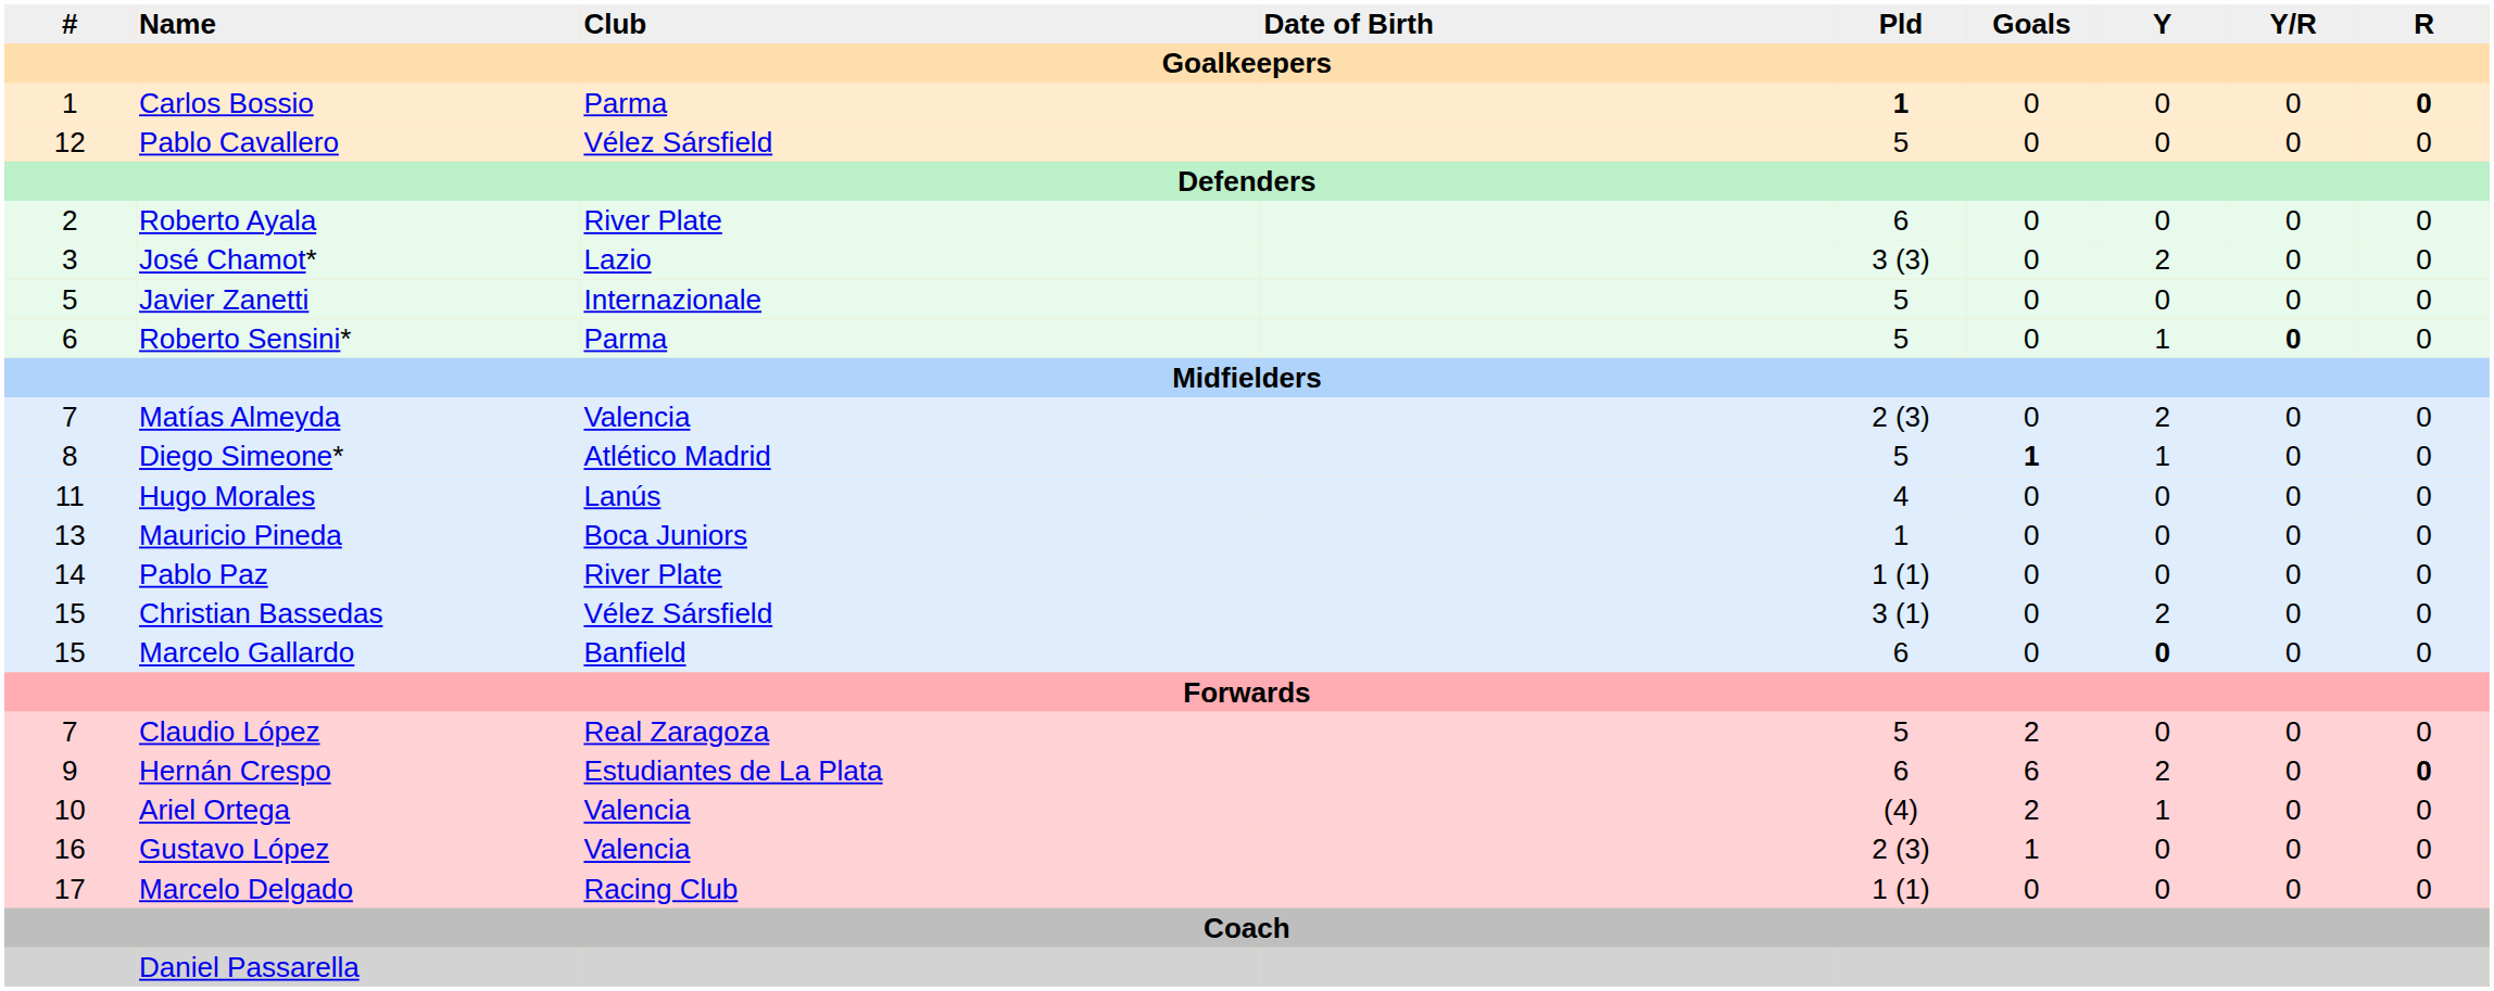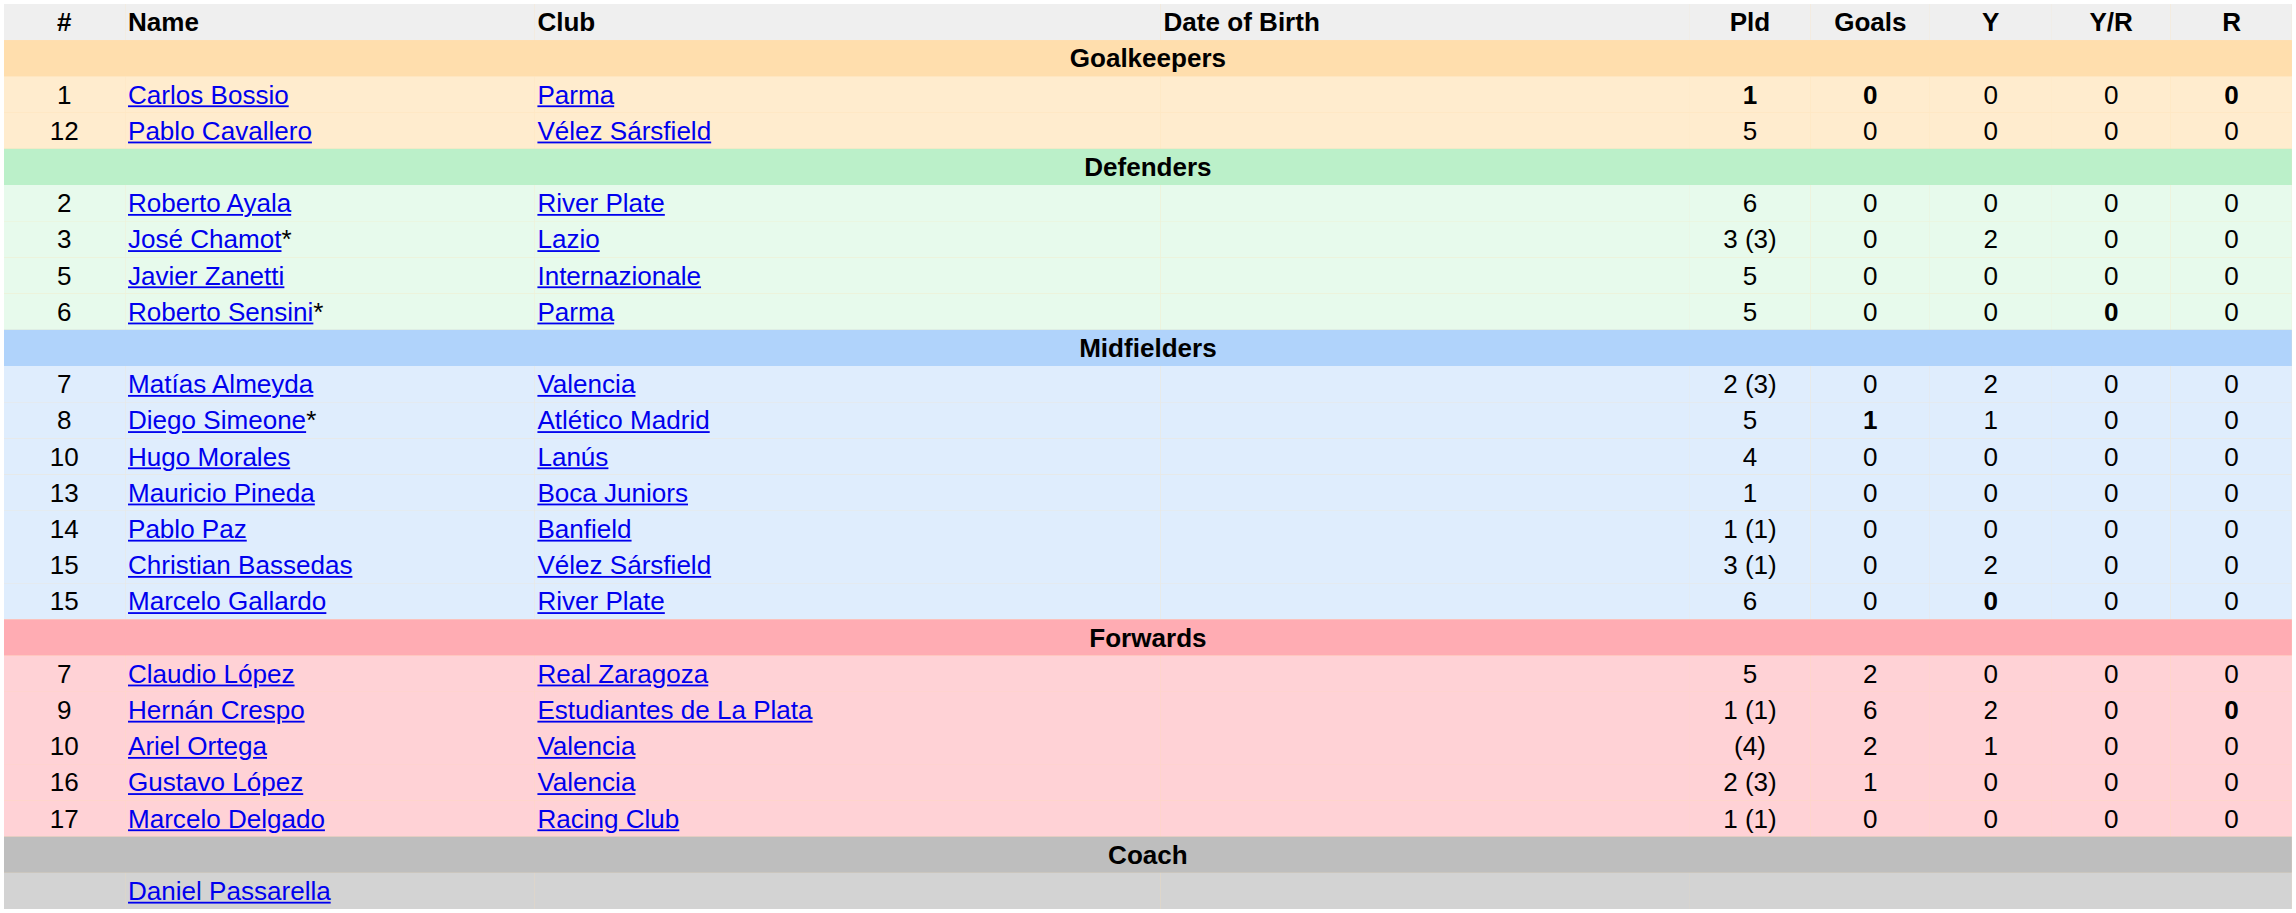 <table border="0" cellpadding="2" cellspacing="0" style="background:#ffdead; text-align:center; font-size:90%; width:100%">
 <tr bgcolor=#efefef>
 <th width=5%>#</th>
 <th width=17% align=left>Name</th>
 <th width=26% align=left>Club</th>
 <th width=22% align=left>Date of Birth</th>
 <th width=5%>Pld</th>
 <th width=5%>Goals</th>
 <th width=5%>Y<br></th>
 <th width=5%>Y/R<br></th>
 <th width=5%>R<br></th>
 </tr>
 <tr>
 <th colspan=9 bgcolor=#FFDEAD>Goalkeepers</th>
 </tr>
 <tr bgcolor=#ffecce>
 <td>1</td>
 <td align=left><a href='#'>Carlos Bossio</a></td>
 <td align=left> <a href='#'>Parma</a></td>
 <td align=left></td>
 <td><strong>1</strong></td>
-<td>0</td>
+<td><strong>0</strong></td>
 <td>0</td>
 <td>0</td>
 <td><strong>0</strong></td>
 </tr>
 <tr bgcolor=#ffecce>
 <td>12</td>
 <td align=left><a href='#'>Pablo Cavallero</a></td>
 <td align=left> <a href='#'>Vélez Sársfield</a></td>
 <td align=left></td>
 <td>5</td>
 <td>0</td>
 <td>0</td>
 <td>0</td>
 <td>0</td>
 </tr>
 <tr>
 <th colspan=9 bgcolor=#BBF0C9>Defenders</th>
 </tr>
 <tr bgcolor=#e7faec>
 <td>2</td>
 <td align=left><a href='#'>Roberto Ayala</a></td>
 <td align=left> <a href='#'>River Plate</a></td>
 <td align=left></td>
 <td>6</td>
 <td>0</td>
 <td>0</td>
 <td>0</td>
 <td>0</td>
 </tr>
 <tr bgcolor=#e7faec>
 <td>3</td>
 <td align=left><a href='#'>José Chamot</a>*</td>
 <td align=left> <a href='#'>Lazio</a></td>
 <td align=left></td>
 <td>3 (3)</td>
 <td>0</td>
 <td>2</td>
 <td>0</td>
 <td>0</td>
 </tr>
 <tr bgcolor=#e7faec>
 <td>5</td>
 <td align=left><a href='#'>Javier Zanetti</a></td>
 <td align=left> <a href='#'>Internazionale</a></td>
 <td align=left></td>
 <td>5</td>
 <td>0</td>
 <td>0</td>
 <td>0</td>
 <td>0</td>
 </tr>
 <tr bgcolor=#e7faec>
 <td>6</td>
 <td align=left><a href='#'>Roberto Sensini</a>*</td>
 <td align=left> <a href='#'>Parma</a></td>
 <td align=left></td>
 <td>5</td>
 <td>0</td>
-<td>1</td>
+<td>0</td>
 <td><strong>0</strong></td>
 <td>0</td>
 </tr>
 <tr>
 <th colspan=9 bgcolor=#B0D3FB>Midfielders</th>
 </tr>
 <tr bgcolor=#dfedfd>
 <td>7</td>
 <td align=left><a href='#'>Matías Almeyda</a></td>
 <td align=left> <a href='#'>Valencia</a></td>
 <td align=left></td>
 <td>2 (3)</td>
 <td>0</td>
 <td>2</td>
 <td>0</td>
 <td>0</td>
 </tr>
 <tr bgcolor=#dfedfd>
 <td>8</td>
 <td align=left><a href='#'>Diego Simeone</a>*</td>
 <td align=left> <a href='#'>Atlético Madrid</a></td>
 <td align=left></td>
 <td>5</td>
 <td><strong>1</strong></td>
 <td>1</td>
 <td>0</td>
 <td>0</td>
 </tr>
 <tr bgcolor=#dfedfd>
-<td>11</td>
+<td>10</td>
 <td align=left><a href='#'>Hugo Morales</a></td>
 <td align=left> <a href='#'>Lanús</a></td>
 <td align=left></td>
 <td>4</td>
 <td>0</td>
 <td>0</td>
 <td>0</td>
 <td>0</td>
 </tr>
 <tr bgcolor=#dfedfd>
 <td>13</td>
 <td align=left><a href='#'>Mauricio Pineda</a></td>
 <td align=left> <a href='#'>Boca Juniors</a></td>
 <td align=left></td>
 <td>1</td>
 <td>0</td>
 <td>0</td>
 <td>0</td>
 <td>0</td>
 </tr>
 <tr bgcolor=#dfedfd>
 <td>14</td>
 <td align=left><a href='#'>Pablo Paz</a></td>
-<td align=left> <a href='#'>River Plate</a></td>
+<td align=left> <a href='#'>Banfield</a></td>
 <td align=left></td>
 <td>1 (1)</td>
 <td>0</td>
 <td>0</td>
 <td>0</td>
 <td>0</td>
 </tr>
 <tr bgcolor=#dfedfd>
 <td>15</td>
 <td align=left><a href='#'>Christian Bassedas</a></td>
 <td align=left> <a href='#'>Vélez Sársfield</a></td>
 <td align=left></td>
 <td>3 (1)</td>
 <td>0</td>
 <td>2</td>
 <td>0</td>
 <td>0</td>
 </tr>
 <tr bgcolor=#dfedfd>
 <td>15</td>
 <td align=left><a href='#'>Marcelo Gallardo</a></td>
-<td align=left> <a href='#'>Banfield</a></td>
+<td align=left> <a href='#'>River Plate</a></td>
 <td align=left></td>
 <td>6</td>
 <td>0</td>
 <td><strong>0</strong></td>
 <td>0</td>
 <td>0</td>
 </tr>
 <tr>
 <th colspan=9 bgcolor=#FFACB3>Forwards</th>
 </tr>
 <tr bgcolor=#ffd2d6>
 <td>7</td>
 <td align=left><a href='#'>Claudio López</a></td>
 <td align=left> <a href='#'>Real Zaragoza</a></td>
 <td align=left></td>
 <td>5</td>
 <td>2</td>
 <td>0</td>
 <td>0</td>
 <td>0</td>
 </tr>
 <tr bgcolor=#ffd2d6>
 <td>9</td>
 <td align=left><a href='#'>Hernán Crespo</a></td>
 <td align=left> <a href='#'>Estudiantes de La Plata</a></td>
 <td align=left></td>
-<td>6</td>
+<td>1 (1)</td>
 <td>6</td>
 <td>2</td>
 <td>0</td>
 <td><strong>0</strong></td>
 </tr>
 <tr bgcolor=#ffd2d6>
 <td>10</td>
 <td align=left><a href='#'>Ariel Ortega</a></td>
 <td align=left> <a href='#'>Valencia</a></td>
 <td align=left></td>
 <td>(4)</td>
 <td>2</td>
 <td>1</td>
 <td>0</td>
 <td>0</td>
 </tr>
 <tr bgcolor=#ffd2d6>
 <td>16</td>
 <td align=left><a href='#'>Gustavo López</a></td>
 <td align=left> <a href='#'>Valencia</a></td>
 <td align=left></td>
 <td>2 (3)</td>
 <td>1</td>
 <td>0</td>
 <td>0</td>
 <td>0</td>
 </tr>
 <tr bgcolor=#ffd2d6>
 <td>17</td>
 <td align=left><a href='#'>Marcelo Delgado</a></td>
 <td align=left> <a href='#'>Racing Club</a></td>
 <td align=left></td>
 <td>1 (1)</td>
 <td>0</td>
 <td>0</td>
 <td>0</td>
 <td>0</td>
 </tr>
 <tr>
 <th colspan=9 bgcolor=#BEBEBE>Coach</th>
 </tr>
 <tr bgcolor=#d3d3d3>
 <td></td>
 <td align=left> <a href='#'>Daniel Passarella</a></td>
 <td></td>
 <td align=left></td>
 <td colspan=5></td>
 </tr>
 </table>
